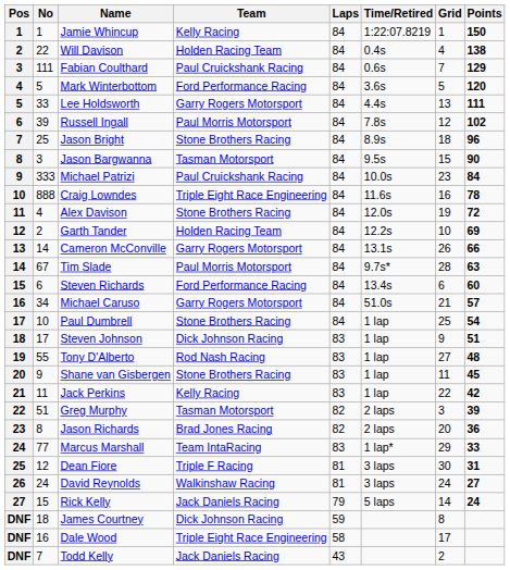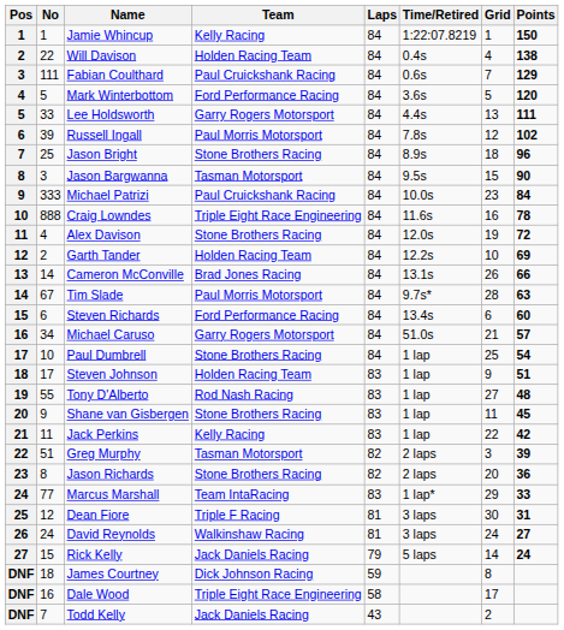 <table class="wikitable" style="font-size: 95%;">
 <tr>
 <th>Pos</th>
 <th>No</th>
 <th>Name</th>
 <th>Team</th>
 <th>Laps</th>
 <th>Time/Retired</th>
 <th>Grid</th>
 <th>Points</th>
 </tr>
 <tr>
 <th>1</th>
 <td>1</td>
 <td><a href='#'>Jamie Whincup</a></td>
 <td><a href='#'>Kelly Racing</a></td>
 <td>84</td>
 <td>1:22:07.8219</td>
 <td>1</td>
 <td><strong>150</strong></td>
 </tr>
 <tr>
 <th>2</th>
 <td>22</td>
 <td><a href='#'>Will Davison</a></td>
 <td><a href='#'>Holden Racing Team</a></td>
 <td>84</td>
 <td>0.4s</td>
 <td>4</td>
 <td><strong>138</strong></td>
 </tr>
 <tr>
 <th>3</th>
 <td>111</td>
 <td><a href='#'>Fabian Coulthard</a></td>
 <td><a href='#'>Paul Cruickshank Racing</a></td>
 <td>84</td>
 <td>0.6s</td>
 <td>7</td>
 <td><strong>129</strong></td>
 </tr>
 <tr>
 <th>4</th>
 <td>5</td>
 <td><a href='#'>Mark Winterbottom</a></td>
 <td><a href='#'>Ford Performance Racing</a></td>
 <td>84</td>
 <td>3.6s</td>
 <td>5</td>
 <td><strong>120</strong></td>
 </tr>
 <tr>
 <th>5</th>
 <td>33</td>
 <td><a href='#'>Lee Holdsworth</a></td>
 <td><a href='#'>Garry Rogers Motorsport</a></td>
 <td>84</td>
 <td>4.4s</td>
 <td>13</td>
 <td><strong>111</strong></td>
 </tr>
 <tr>
 <th>6</th>
 <td>39</td>
 <td><a href='#'>Russell Ingall</a></td>
 <td><a href='#'>Paul Morris Motorsport</a></td>
 <td>84</td>
 <td>7.8s</td>
 <td>12</td>
 <td><strong>102</strong></td>
 </tr>
 <tr>
 <th>7</th>
 <td>25</td>
 <td><a href='#'>Jason Bright</a></td>
 <td><a href='#'>Stone Brothers Racing</a></td>
 <td>84</td>
 <td>8.9s</td>
 <td>18</td>
 <td><strong>96</strong></td>
 </tr>
 <tr>
 <th>8</th>
 <td>3</td>
 <td><a href='#'>Jason Bargwanna</a></td>
 <td><a href='#'>Tasman Motorsport</a></td>
 <td>84</td>
 <td>9.5s</td>
 <td>15</td>
 <td><strong>90</strong></td>
 </tr>
 <tr>
 <th>9</th>
 <td>333</td>
 <td><a href='#'>Michael Patrizi</a></td>
 <td><a href='#'>Paul Cruickshank Racing</a></td>
 <td>84</td>
 <td>10.0s</td>
 <td>23</td>
 <td><strong>84</strong></td>
 </tr>
 <tr>
 <th>10</th>
 <td>888</td>
 <td><a href='#'>Craig Lowndes</a></td>
 <td><a href='#'>Triple Eight Race Engineering</a></td>
 <td>84</td>
 <td>11.6s</td>
 <td>16</td>
 <td><strong>78</strong></td>
 </tr>
 <tr>
 <th>11</th>
 <td>4</td>
 <td><a href='#'>Alex Davison</a></td>
 <td><a href='#'>Stone Brothers Racing</a></td>
 <td>84</td>
 <td>12.0s</td>
 <td>19</td>
 <td><strong>72</strong></td>
 </tr>
 <tr>
 <th>12</th>
 <td>2</td>
 <td><a href='#'>Garth Tander</a></td>
 <td><a href='#'>Holden Racing Team</a></td>
 <td>84</td>
 <td>12.2s</td>
 <td>10</td>
 <td><strong>69</strong></td>
 </tr>
 <tr>
 <th>13</th>
 <td>14</td>
 <td><a href='#'>Cameron McConville</a></td>
-<td><a href='#'>Garry Rogers Motorsport</a></td>
+<td><a href='#'>Brad Jones Racing</a></td>
 <td>84</td>
 <td>13.1s</td>
 <td>26</td>
 <td><strong>66</strong></td>
 </tr>
 <tr>
 <th>14</th>
 <td>67</td>
 <td><a href='#'>Tim Slade</a></td>
 <td><a href='#'>Paul Morris Motorsport</a></td>
 <td>84</td>
 <td>9.7s*</td>
 <td>28</td>
 <td><strong>63</strong></td>
 </tr>
 <tr>
 <th>15</th>
 <td>6</td>
 <td><a href='#'>Steven Richards</a></td>
 <td><a href='#'>Ford Performance Racing</a></td>
 <td>84</td>
 <td>13.4s</td>
 <td>6</td>
 <td><strong>60</strong></td>
 </tr>
 <tr>
 <th>16</th>
 <td>34</td>
 <td><a href='#'>Michael Caruso</a></td>
 <td><a href='#'>Garry Rogers Motorsport</a></td>
 <td>84</td>
 <td>51.0s</td>
 <td>21</td>
 <td><strong>57</strong></td>
 </tr>
 <tr>
 <th>17</th>
 <td>10</td>
 <td><a href='#'>Paul Dumbrell</a></td>
 <td><a href='#'>Stone Brothers Racing</a></td>
 <td>84</td>
 <td> 1 lap</td>
 <td>25</td>
 <td><strong>54</strong></td>
 </tr>
 <tr>
 <th>18</th>
 <td>17</td>
 <td><a href='#'>Steven Johnson</a></td>
-<td><a href='#'>Dick Johnson Racing</a></td>
+<td><a href='#'>Holden Racing Team</a></td>
 <td>83</td>
 <td> 1 lap</td>
 <td>9</td>
 <td><strong>51</strong></td>
 </tr>
 <tr>
 <th>19</th>
 <td>55</td>
 <td><a href='#'>Tony D'Alberto</a></td>
 <td><a href='#'>Rod Nash Racing</a></td>
 <td>83</td>
 <td> 1 lap</td>
 <td>27</td>
 <td><strong>48</strong></td>
 </tr>
 <tr>
 <th>20</th>
 <td>9</td>
 <td><a href='#'>Shane van Gisbergen</a></td>
 <td><a href='#'>Stone Brothers Racing</a></td>
 <td>83</td>
 <td> 1 lap</td>
 <td>11</td>
 <td><strong>45</strong></td>
 </tr>
 <tr>
 <th>21</th>
 <td>11</td>
 <td><a href='#'>Jack Perkins</a></td>
 <td><a href='#'>Kelly Racing</a></td>
 <td>83</td>
 <td> 1 lap</td>
 <td>22</td>
 <td><strong>42</strong></td>
 </tr>
 <tr>
 <th>22</th>
 <td>51</td>
 <td><a href='#'>Greg Murphy</a></td>
 <td><a href='#'>Tasman Motorsport</a></td>
 <td>82</td>
 <td> 2 laps</td>
 <td>3</td>
 <td><strong>39</strong></td>
 </tr>
 <tr>
 <th>23</th>
 <td>8</td>
 <td><a href='#'>Jason Richards</a></td>
-<td><a href='#'>Brad Jones Racing</a></td>
+<td><a href='#'>Stone Brothers Racing</a></td>
 <td>82</td>
 <td> 2 laps</td>
 <td>20</td>
 <td><strong>36</strong></td>
 </tr>
 <tr>
 <th>24</th>
 <td>77</td>
 <td><a href='#'>Marcus Marshall</a></td>
 <td><a href='#'>Team IntaRacing</a></td>
 <td>83</td>
 <td> 1 lap*</td>
 <td>29</td>
 <td><strong>33</strong></td>
 </tr>
 <tr>
 <th>25</th>
 <td>12</td>
 <td><a href='#'>Dean Fiore</a></td>
 <td><a href='#'>Triple F Racing</a></td>
 <td>81</td>
 <td> 3 laps</td>
 <td>30</td>
 <td><strong>31</strong></td>
 </tr>
 <tr>
 <th>26</th>
 <td>24</td>
 <td><a href='#'>David Reynolds</a></td>
 <td><a href='#'>Walkinshaw Racing</a></td>
 <td>81</td>
 <td> 3 laps</td>
 <td>24</td>
 <td><strong>27</strong></td>
 </tr>
 <tr>
 <th>27</th>
 <td>15</td>
 <td><a href='#'>Rick Kelly</a></td>
 <td><a href='#'>Jack Daniels Racing</a></td>
 <td>79</td>
 <td> 5 laps</td>
 <td>14</td>
 <td><strong>24</strong></td>
 </tr>
 <tr>
 <th>DNF</th>
 <td>18</td>
 <td><a href='#'>James Courtney</a></td>
 <td><a href='#'>Dick Johnson Racing</a></td>
 <td>59</td>
 <td></td>
 <td>8</td>
 <td></td>
 </tr>
 <tr>
 <th>DNF</th>
 <td>16</td>
 <td><a href='#'>Dale Wood</a></td>
 <td><a href='#'>Triple Eight Race Engineering</a></td>
 <td>58</td>
 <td></td>
 <td>17</td>
 <td></td>
 </tr>
 <tr>
 <th>DNF</th>
 <td>7</td>
 <td><a href='#'>Todd Kelly</a></td>
 <td><a href='#'>Jack Daniels Racing</a></td>
 <td>43</td>
 <td></td>
 <td>2</td>
 <td></td>
 </tr>
 </table>
